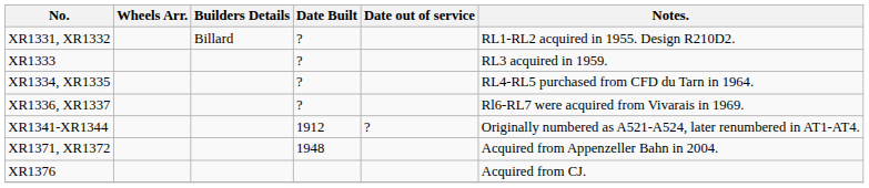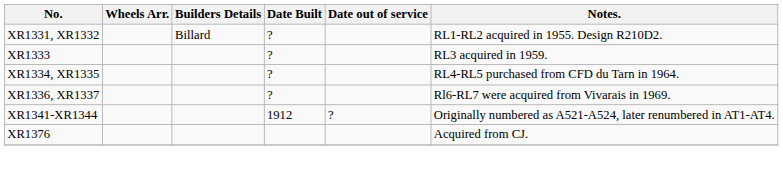 <table class="wikitable">
 <tr>
 <th>No.</th>
 <th>Wheels Arr.</th>
 <th>Builders Details</th>
 <th>Date Built</th>
 <th>Date out of service</th>
 <th>Notes.</th>
 </tr>
 <tr>
 <td>XR1331, XR1332</td>
 <td></td>
 <td>Billard</td>
 <td>?</td>
 <td></td>
 <td>RL1-RL2 acquired in 1955. Design R210D2.</td>
 </tr>
 <tr>
 <td>XR1333</td>
 <td></td>
 <td></td>
 <td>?</td>
 <td></td>
 <td>RL3 acquired in 1959.</td>
 </tr>
 <tr>
 <td>XR1334, XR1335</td>
 <td></td>
 <td></td>
 <td>?</td>
 <td></td>
 <td>RL4-RL5 purchased from CFD du Tarn in 1964.</td>
 </tr>
 <tr>
 <td>XR1336, XR1337</td>
 <td></td>
 <td></td>
 <td>?</td>
 <td></td>
 <td>Rl6-RL7 were acquired from Vivarais in 1969.</td>
 </tr>
 <tr>
 <td>XR1341-XR1344</td>
 <td></td>
 <td></td>
 <td>1912</td>
 <td>?</td>
 <td>Originally numbered as A521-A524, later renumbered in AT1-AT4.</td>
 </tr>
 <tr>
-<td>XR1371, XR1372</td>
-<td></td>
-<td></td>
-<td>1948</td>
-<td></td>
-<td>Acquired from Appenzeller Bahn in 2004.</td>
-</tr>
-<tr>
 <td>XR1376</td>
 <td></td>
 <td></td>
 <td></td>
 <td></td>
 <td>Acquired from CJ.</td>
 </tr>
 <tr>
 </tr>
 </table>
